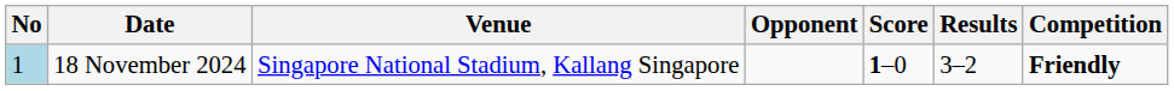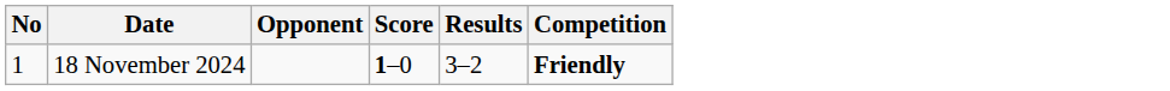 <table class="wikitable">
 <tr>
 <th>No</th>
 <th>Date</th>
-<th>Venue</th>
 <th>Opponent</th>
 <th>Score</th>
 <th>Results</th>
 <th>Competition</th>
 </tr>
 <tr>
-<td style="background: lightblue;">1</td>
+<td>1</td>
 <td>18 November 2024</td>
-<td><a href='#'>Singapore National Stadium</a>, <a href='#'>Kallang</a> Singapore</td>
 <td></td>
 <td><strong>1</strong>–0</td>
 <td>3–2</td>
 <td><strong>Friendly</strong></td>
 </tr>
 </table>
